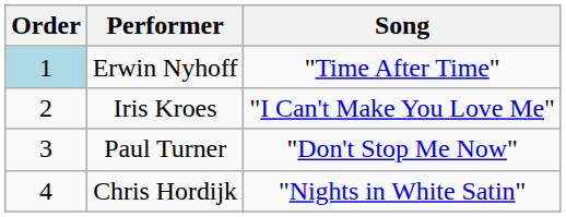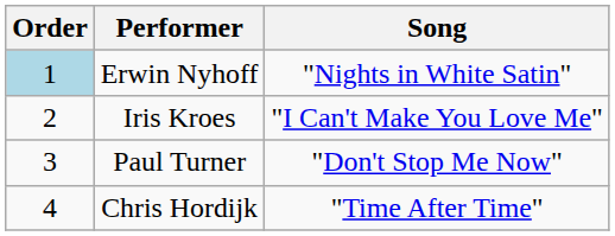 <table class="wikitable" style="text-align: center; width: auto;">
 <tr>
 <th>Order</th>
 <th>Performer</th>
 <th>Song</th>
 </tr>
 <tr>
 <td style="background: lightblue;">1</td>
 <td>Erwin Nyhoff</td>
-<td>"<a href='#'>Time After Time</a>"</td>
+<td>"<a href='#'>Nights in White Satin</a>"</td>
 </tr>
 <tr>
 <td>2</td>
 <td>Iris Kroes</td>
 <td>"<a href='#'>I Can't Make You Love Me</a>"</td>
 </tr>
 <tr>
 <td>3</td>
 <td>Paul Turner</td>
 <td>"<a href='#'>Don't Stop Me Now</a>"</td>
 </tr>
 <tr>
 <td>4</td>
 <td>Chris Hordijk</td>
-<td>"<a href='#'>Nights in White Satin</a>"</td>
+<td>"<a href='#'>Time After Time</a>"</td>
 </tr>
 </table>
